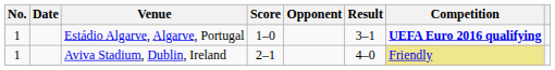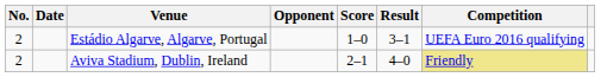 <table class="wikitable sortable">
 <tr>
 <th scope="col">No.</th>
 <th scope="col">Date</th>
 <th scope="col">Venue</th>
+<th scope="col">Opponent</th>
 <th scope="col">Score</th>
-<th scope="col">Opponent</th>
 <th scope="col">Result</th>
 <th scope="col">Competition</th>
 <th scope="col" class="unsortable"></th>
 </tr>
 <tr>
-<td style="text-align:center">1</td>
+<td style="text-align:center">2</td>
 <td></td>
 <td><a href='#'>Estádio Algarve</a>, <a href='#'>Algarve</a>, Portugal</td>
+<td></td>
 <td style="text-align:center">1–0</td>
-<td></td>
 <td style="text-align:center">3–1</td>
-<td><strong><a href='#'>UEFA Euro 2016 qualifying</a></strong></td>
+<td><a href='#'>UEFA Euro 2016 qualifying</a></td>
 <td></td>
 </tr>
 <tr>
-<td style="text-align:center">1</td>
+<td style="text-align:center">2</td>
 <td></td>
 <td><a href='#'>Aviva Stadium</a>, <a href='#'>Dublin</a>, Ireland</td>
+<td></td>
 <td style="text-align:center">2–1</td>
-<td></td>
 <td style="text-align:center">4–0</td>
 <td style="background: khaki;"><a href='#'>Friendly</a></td>
 <td></td>
 </tr>
 </table>
